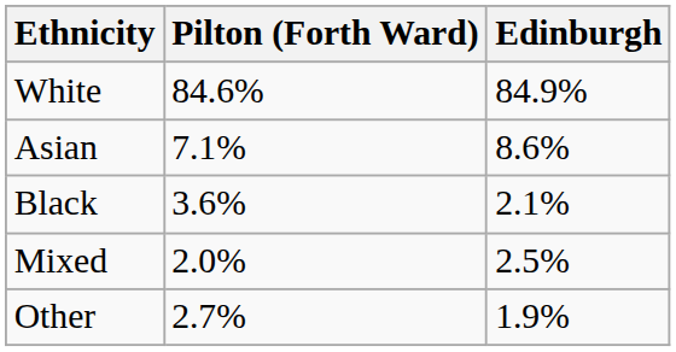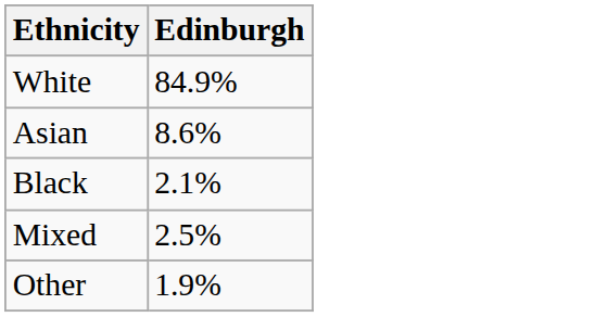 <table class="wikitable">
 <tr>
 <th>Ethnicity</th>
-<th>Pilton (Forth Ward)</th>
 <th>Edinburgh</th>
 </tr>
 <tr>
 <td>White</td>
-<td>84.6%</td>
 <td>84.9%</td>
 </tr>
 <tr>
 <td>Asian</td>
-<td>7.1%</td>
 <td>8.6%</td>
 </tr>
 <tr>
 <td>Black</td>
-<td>3.6%</td>
 <td>2.1%</td>
 </tr>
 <tr>
 <td>Mixed</td>
-<td>2.0%</td>
 <td>2.5%</td>
 </tr>
 <tr>
 <td>Other</td>
-<td>2.7%</td>
 <td>1.9%</td>
 </tr>
 </table>
